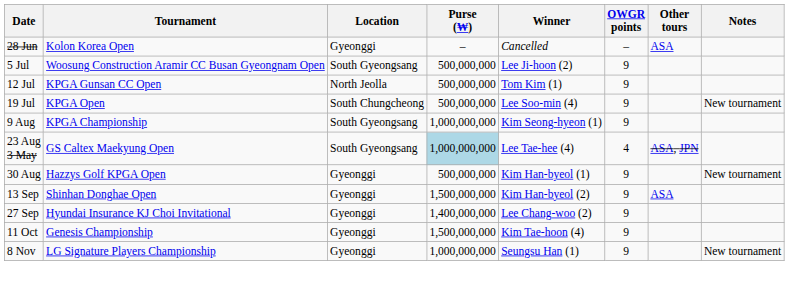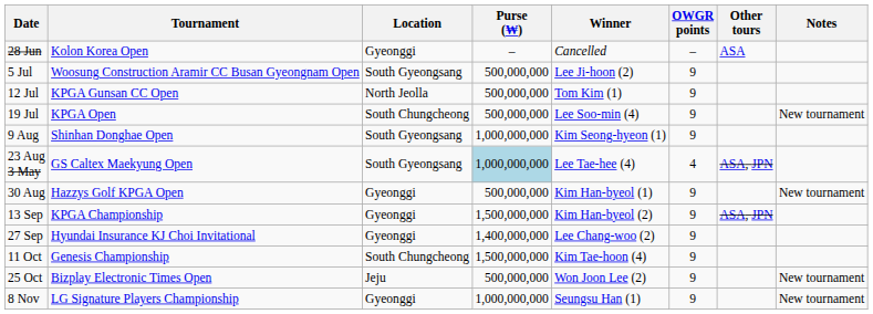 <table class="wikitable" style="font-size:95%;">
 <tr>
 <th>Date</th>
 <th>Tournament</th>
 <th>Location</th>
 <th>Purse<br>(<a href='#'>₩</a>)</th>
 <th>Winner</th>
 <th><a href='#'>OWGR</a><br>points</th>
 <th>Other<br>tours</th>
 <th>Notes</th>
 </tr>
 <tr>
 <td><s>28 Jun</s></td>
 <td><a href='#'>Kolon Korea Open</a></td>
 <td>Gyeonggi</td>
 <td align=center>–</td>
 <td><em>Cancelled</em></td>
 <td align=center>–</td>
 <td><a href='#'>ASA</a></td>
 <td></td>
 </tr>
 <tr>
 <td>5 Jul</td>
 <td><a href='#'>Woosung Construction Aramir CC Busan Gyeongnam Open</a></td>
 <td>South Gyeongsang</td>
 <td align=right>500,000,000</td>
 <td> <a href='#'>Lee Ji-hoon</a> (2)</td>
 <td align=center>9</td>
 <td></td>
 <td></td>
 </tr>
 <tr>
 <td>12 Jul</td>
 <td><a href='#'>KPGA Gunsan CC Open</a></td>
 <td>North Jeolla</td>
 <td align=right>500,000,000</td>
 <td> <a href='#'>Tom Kim</a> (1)</td>
 <td align=center>9</td>
 <td></td>
 <td></td>
 </tr>
 <tr>
 <td>19 Jul</td>
 <td><a href='#'>KPGA Open</a></td>
 <td>South Chungcheong</td>
 <td align=right>500,000,000</td>
 <td> <a href='#'>Lee Soo-min</a> (4)</td>
 <td align=center>9</td>
 <td></td>
 <td>New tournament</td>
 </tr>
 <tr>
 <td>9 Aug</td>
-<td><a href='#'>KPGA Championship</a></td>
+<td><a href='#'>Shinhan Donghae Open</a></td>
 <td>South Gyeongsang</td>
 <td align=right>1,000,000,000</td>
 <td> <a href='#'>Kim Seong-hyeon</a> (1)</td>
 <td align=center>9</td>
 <td></td>
 <td></td>
 </tr>
 <tr>
 <td>23 Aug<br><s>3 May</s></td>
 <td><a href='#'>GS Caltex Maekyung Open</a></td>
 <td>South Gyeongsang</td>
 <td align=right style="background: lightblue;">1,000,000,000</td>
 <td> <a href='#'>Lee Tae-hee</a> (4)</td>
 <td align=center>4</td>
 <td><s><a href='#'>ASA</a>, <a href='#'>JPN</a></s></td>
 <td></td>
 </tr>
 <tr>
 <td>30 Aug</td>
 <td><a href='#'>Hazzys Golf KPGA Open</a></td>
 <td>Gyeonggi</td>
 <td align=right>500,000,000</td>
 <td> <a href='#'>Kim Han-byeol</a> (1)</td>
 <td align=center>9</td>
 <td></td>
 <td>New tournament</td>
 </tr>
 <tr>
 <td>13 Sep</td>
-<td><a href='#'>Shinhan Donghae Open</a></td>
+<td><a href='#'>KPGA Championship</a></td>
 <td>Gyeonggi</td>
 <td align=right>1,500,000,000</td>
 <td> <a href='#'>Kim Han-byeol</a> (2)</td>
 <td align=center>9</td>
-<td><a href='#'>ASA</a></td>
+<td><s><a href='#'>ASA</a>, <a href='#'>JPN</a></s></td>
 <td></td>
 </tr>
 <tr>
 <td>27 Sep</td>
 <td><a href='#'>Hyundai Insurance KJ Choi Invitational</a></td>
 <td>Gyeonggi</td>
 <td align=right>1,400,000,000</td>
 <td> <a href='#'>Lee Chang-woo</a> (2)</td>
 <td align=center>9</td>
 <td></td>
 <td></td>
 </tr>
 <tr>
 <td>11 Oct</td>
 <td><a href='#'>Genesis Championship</a></td>
-<td>Gyeonggi</td>
+<td>South Chungcheong</td>
 <td align=right>1,500,000,000</td>
 <td> <a href='#'>Kim Tae-hoon</a> (4)</td>
 <td align=center>9</td>
 <td></td>
 <td></td>
+</tr>
+<tr>
+<td>25 Oct</td>
+<td><a href='#'>Bizplay Electronic Times Open</a></td>
+<td>Jeju</td>
+<td align=right>500,000,000</td>
+<td> <a href='#'>Won Joon Lee</a> (2)</td>
+<td align=center>9</td>
+<td></td>
+<td>New tournament</td>
 </tr>
 <tr>
 <td>8 Nov</td>
 <td><a href='#'>LG Signature Players Championship</a></td>
 <td>Gyeonggi</td>
 <td align=right>1,000,000,000</td>
 <td> <a href='#'>Seungsu Han</a> (1)</td>
 <td align=center>9</td>
 <td></td>
 <td>New tournament</td>
 </tr>
 </table>
